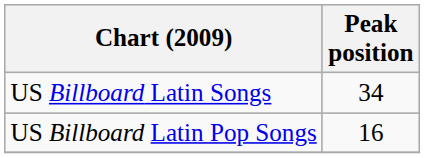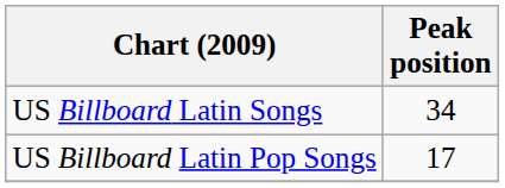 <table class="wikitable">
 <tr>
 <th align="left">Chart (2009)</th>
 <th align="left">Peak<br>position</th>
 </tr>
 <tr>
 <td align="left">US <a href='#'><em>Billboard</em> Latin Songs</a></td>
 <td style="text-align:center;">34</td>
 </tr>
 <tr>
 <td align="left">US <em>Billboard</em> <a href='#'>Latin Pop Songs</a></td>
-<td style="text-align:center;">16</td>
+<td style="text-align:center;">17</td>
 </tr>
 <tr>
 </tr>
 </table>
